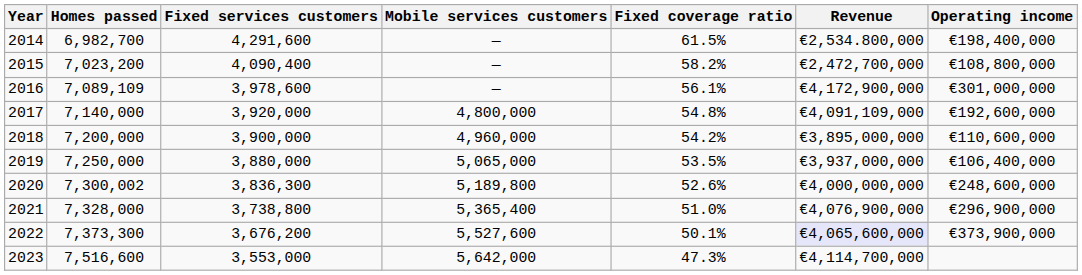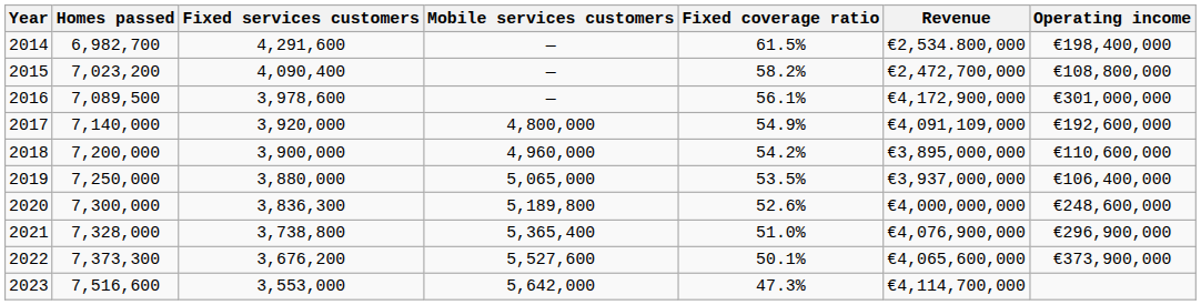 <table class="wikitable" style="text-align: center">
 <tr>
 <th>Year</th>
 <th>Homes passed</th>
 <th>Fixed services customers</th>
 <th>Mobile services customers</th>
 <th>Fixed coverage ratio</th>
 <th>Revenue</th>
 <th>Operating income</th>
 </tr>
 <tr>
 <td>2014</td>
 <td>6,982,700</td>
 <td>4,291,600</td>
 <td>—</td>
 <td>61.5%</td>
 <td>€2,534.800,000</td>
 <td>€198,400,000</td>
 </tr>
 <tr>
 <td>2015</td>
 <td>7,023,200</td>
 <td>4,090,400</td>
 <td>—</td>
 <td>58.2%</td>
 <td>€2,472,700,000</td>
 <td>€108,800,000</td>
 </tr>
 <tr>
 <td>2016</td>
-<td>7,089,109</td>
+<td>7,089,500</td>
 <td>3,978,600</td>
 <td>—</td>
 <td>56.1%</td>
 <td>€4,172,900,000</td>
 <td>€301,000,000</td>
 </tr>
 <tr>
 <td>2017</td>
 <td>7,140,000</td>
 <td>3,920,000</td>
 <td>4,800,000</td>
-<td>54.8%</td>
+<td>54.9%</td>
 <td>€4,091,109,000</td>
 <td>€192,600,000</td>
 </tr>
 <tr>
 <td>2018</td>
 <td>7,200,000</td>
 <td>3,900,000</td>
 <td>4,960,000</td>
 <td>54.2%</td>
 <td>€3,895,000,000</td>
 <td>€110,600,000</td>
 </tr>
 <tr>
 <td>2019</td>
 <td>7,250,000</td>
 <td>3,880,000</td>
 <td>5,065,000</td>
 <td>53.5%</td>
 <td>€3,937,000,000</td>
 <td>€106,400,000</td>
 </tr>
 <tr>
 <td>2020</td>
-<td>7,300,002</td>
+<td>7,300,000</td>
 <td>3,836,300</td>
 <td>5,189,800</td>
 <td>52.6%</td>
 <td>€4,000,000,000</td>
 <td>€248,600,000</td>
 </tr>
 <tr>
 <td>2021</td>
 <td>7,328,000</td>
 <td>3,738,800</td>
 <td>5,365,400</td>
 <td>51.0%</td>
 <td>€4,076,900,000</td>
 <td>€296,900,000</td>
 </tr>
 <tr>
 <td>2022</td>
 <td>7,373,300</td>
 <td>3,676,200</td>
 <td>5,527,600</td>
 <td>50.1%</td>
-<td style="background: lavender;">€4,065,600,000</td>
+<td>€4,065,600,000</td>
 <td>€373,900,000</td>
 </tr>
 <tr>
 <td>2023</td>
 <td>7,516,600</td>
 <td>3,553,000</td>
 <td>5,642,000</td>
 <td>47.3%</td>
 <td>€4,114,700,000</td>
 <td></td>
 </tr>
 </table>
